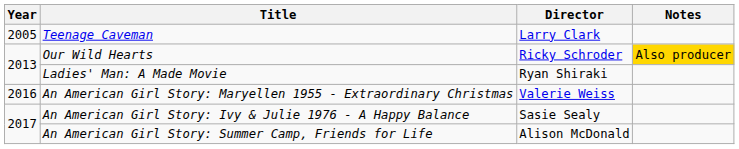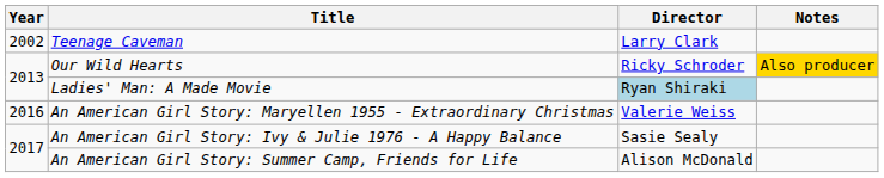 <table class="wikitable">
 <tr>
 <th>Year</th>
 <th>Title</th>
 <th>Director</th>
 <th>Notes</th>
 </tr>
 <tr>
-<td>2005</td>
+<td>2002</td>
 <td><em><a href='#'>Teenage Caveman</a></em></td>
 <td><a href='#'>Larry Clark</a></td>
 <td></td>
 </tr>
 <tr>
 <td rowspan=2>2013</td>
 <td><em>Our Wild Hearts</em></td>
 <td><a href='#'>Ricky Schroder</a></td>
 <td style="background: gold;">Also producer</td>
 </tr>
 <tr>
 <td><em>Ladies' Man: A Made Movie</em></td>
-<td>Ryan Shiraki</td>
+<td style="background: lightblue;">Ryan Shiraki</td>
 <td></td>
 </tr>
 <tr>
 <td>2016</td>
 <td><em>An American Girl Story: Maryellen 1955 - Extraordinary Christmas</em></td>
 <td><a href='#'>Valerie Weiss</a></td>
 <td></td>
 </tr>
 <tr>
 <td rowspan=2>2017</td>
 <td><em>An American Girl Story: Ivy & Julie 1976 - A Happy Balance</em></td>
 <td>Sasie Sealy</td>
 <td></td>
 </tr>
 <tr>
 <td><em>An American Girl Story: Summer Camp, Friends for Life</em></td>
 <td>Alison McDonald</td>
 <td></td>
 </tr>
 </table>
